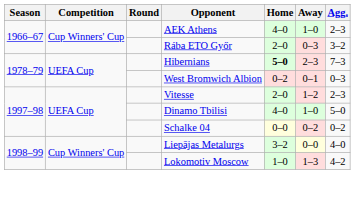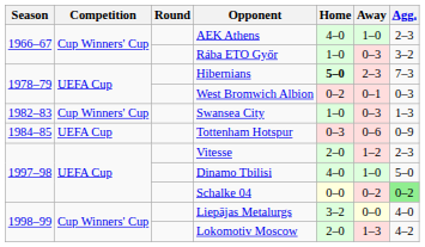 <table class="wikitable collapsible collapsed" style="text-align: center;">
 <tr>
 <th>Season</th>
 <th>Competition</th>
 <th>Round</th>
 <th>Opponent</th>
 <th>Home</th>
 <th>Away</th>
 <th><a href='#'>Agg.</a></th>
 </tr>
 <tr>
 <td rowspan=2><a href='#'>1966–67</a></td>
 <td rowspan=2 align="left"><a href='#'>Cup Winners' Cup</a></td>
 <td></td>
 <td align="left"> <a href='#'>AEK Athens</a></td>
 <td bgcolor="#ddffdd">4–0</td>
 <td bgcolor="#ddffdd">1–0</td>
 <td>2–3</td>
 </tr>
 <tr>
 <td></td>
 <td align="left"> <a href='#'>Rába ETO Győr</a></td>
-<td bgcolor="#ddffdd">2–0</td>
+<td bgcolor="#ddffdd">1–0</td>
 <td bgcolor="#ffdddd">0–3</td>
 <td>3–2</td>
 </tr>
 <tr>
 <td rowspan=2><a href='#'>1978–79</a></td>
 <td rowspan=2 align="left"><a href='#'>UEFA Cup</a></td>
 <td></td>
 <td align="left"> <a href='#'>Hibernians</a></td>
 <td bgcolor="#ddffdd"><strong>5–0</strong></td>
 <td bgcolor="#ffdddd">2–3</td>
 <td>7–3</td>
 </tr>
 <tr>
 <td></td>
 <td align="left"> <a href='#'>West Bromwich Albion</a></td>
 <td bgcolor="#ffdddd">0–2</td>
 <td bgcolor="#ffdddd">0–1</td>
 <td>0–3</td>
+</tr>
+<tr>
+<td><a href='#'>1982–83</a></td>
+<td align="left"><a href='#'>Cup Winners' Cup</a></td>
+<td></td>
+<td align="left"> <a href='#'>Swansea City</a></td>
+<td bgcolor="#ddffdd">1–0</td>
+<td bgcolor="#ffdddd">0–3</td>
+<td>1–3</td>
+</tr>
+<tr>
+<td><a href='#'>1984–85</a></td>
+<td align="left"><a href='#'>UEFA Cup</a></td>
+<td></td>
+<td align="left"> <a href='#'>Tottenham Hotspur</a></td>
+<td bgcolor="#ffdddd">0–3</td>
+<td bgcolor="#ffdddd">0–6</td>
+<td>0–9</td>
 </tr>
 <tr>
 <td rowspan=3><a href='#'>1997–98</a></td>
 <td rowspan=3 align="left"><a href='#'>UEFA Cup</a></td>
 <td></td>
 <td align="left"> <a href='#'>Vitesse</a></td>
 <td bgcolor="#ddffdd">2–0</td>
 <td bgcolor="#ffdddd">1–2</td>
 <td>2–3</td>
 </tr>
 <tr>
 <td></td>
 <td align="left"> <a href='#'>Dinamo Tbilisi</a></td>
 <td bgcolor="#ddffdd">4–0</td>
 <td bgcolor="#ddffdd">1–0</td>
 <td>5–0</td>
 </tr>
 <tr>
 <td></td>
 <td align="left"> <a href='#'>Schalke 04</a></td>
 <td bgcolor="#ffffdd">0–0</td>
 <td bgcolor="#ffdddd">0–2</td>
-<td>0–2</td>
+<td style="background: lightgreen;">0–2</td>
 </tr>
 <tr>
 <td rowspan=2><a href='#'>1998–99</a></td>
 <td rowspan=2 align="left"><a href='#'>Cup Winners' Cup</a></td>
 <td></td>
 <td align="left"> <a href='#'>Liepājas Metalurgs</a></td>
 <td bgcolor="#ddffdd">3–2</td>
 <td bgcolor="#ffffdd">0–0</td>
 <td>4–0</td>
 </tr>
 <tr>
 <td></td>
 <td align="left"> <a href='#'>Lokomotiv Moscow</a></td>
-<td bgcolor="#ddffdd">1–0</td>
+<td bgcolor="#ddffdd">2–0</td>
 <td bgcolor="#ffdddd">1–3</td>
 <td>4–2</td>
 </tr>
 </table>
